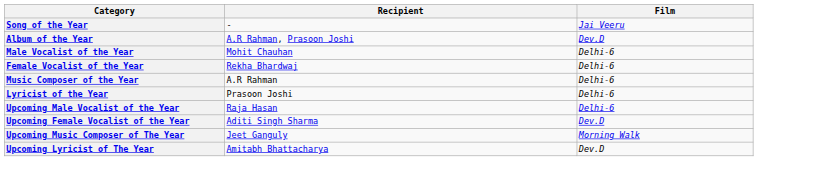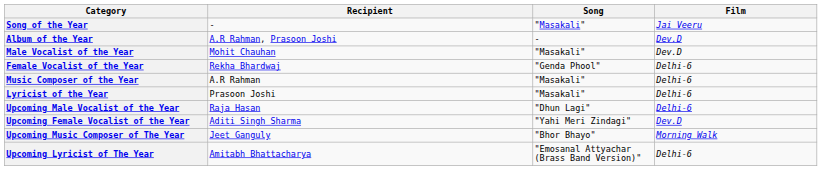 <table class="wikitable">
 <tr>
 <th scope="col" width=25%>Category</th>
 <th scope="col" width=40%>Recipient</th>
+<th scope="col" width=15%>Song</th>
 <th scope="col" width=20%>Film</th>
 </tr>
 <tr>
 <th scope="row" style="text-align: left;"><a href='#'>Song of the Year</a></th>
 <td>-</td>
+<td>"<a href='#'>Masakali</a>"</td>
 <td><em><a href='#'>Jai Veeru</a></em></td>
 </tr>
 <tr>
 <th scope="row" style="text-align: left;"><a href='#'>Album of the Year</a></th>
 <td><a href='#'>A.R Rahman</a>, <a href='#'>Prasoon Joshi</a></td>
+<td>-</td>
 <td><em><a href='#'>Dev.D</a></em></td>
 </tr>
 <tr>
 <th scope="row" style="text-align: left;"><a href='#'>Male Vocalist of the Year</a></th>
 <td><a href='#'>Mohit Chauhan</a></td>
-<td><em>Delhi-6</em></td>
+<td>"Masakali"</td>
+<td><em>Dev.D</em></td>
 </tr>
 <tr>
 <th scope="row" style="text-align: left;"><a href='#'>Female Vocalist of the Year</a></th>
 <td><a href='#'>Rekha Bhardwaj</a></td>
+<td>"Genda Phool"</td>
 <td><em>Delhi-6</em></td>
 </tr>
 <tr>
 <th scope="row" style="text-align: left;"><a href='#'>Music Composer of the Year</a></th>
 <td>A.R Rahman</td>
+<td>"Masakali"</td>
 <td><em>Delhi-6</em></td>
 </tr>
 <tr>
 <th scope="row" style="text-align: left;"><a href='#'>Lyricist of the Year</a></th>
 <td>Prasoon Joshi</td>
+<td>"Masakali"</td>
 <td><em>Delhi-6</em></td>
 </tr>
 <tr>
 <th scope="row" style="text-align: left;"><a href='#'>Upcoming Male Vocalist of the Year</a></th>
 <td><a href='#'>Raja Hasan</a></td>
+<td>"Dhun Lagi"</td>
 <td><em><a href='#'>Delhi-6</a></em></td>
 </tr>
 <tr>
 <th scope="row" style="text-align: left;"><a href='#'>Upcoming Female Vocalist of the Year</a></th>
 <td><a href='#'>Aditi Singh Sharma</a></td>
+<td>"Yahi Meri Zindagi"</td>
 <td><em><a href='#'>Dev.D</a></em></td>
 </tr>
 <tr>
 <th scope="row" style="text-align: left;"><a href='#'>Upcoming Music Composer of The Year</a></th>
 <td><a href='#'>Jeet Ganguly</a></td>
+<td>"Bhor Bhayo"</td>
 <td><em><a href='#'>Morning Walk</a></em></td>
 </tr>
 <tr>
 <th scope="row" style="text-align: left;"><a href='#'>Upcoming Lyricist of The Year</a></th>
 <td><a href='#'>Amitabh Bhattacharya</a></td>
-<td><em>Dev.D</em></td>
+<td>"Emosanal Attyachar (Brass Band Version)"</td>
+<td><em>Delhi-6</em></td>
 </tr>
 </table>
